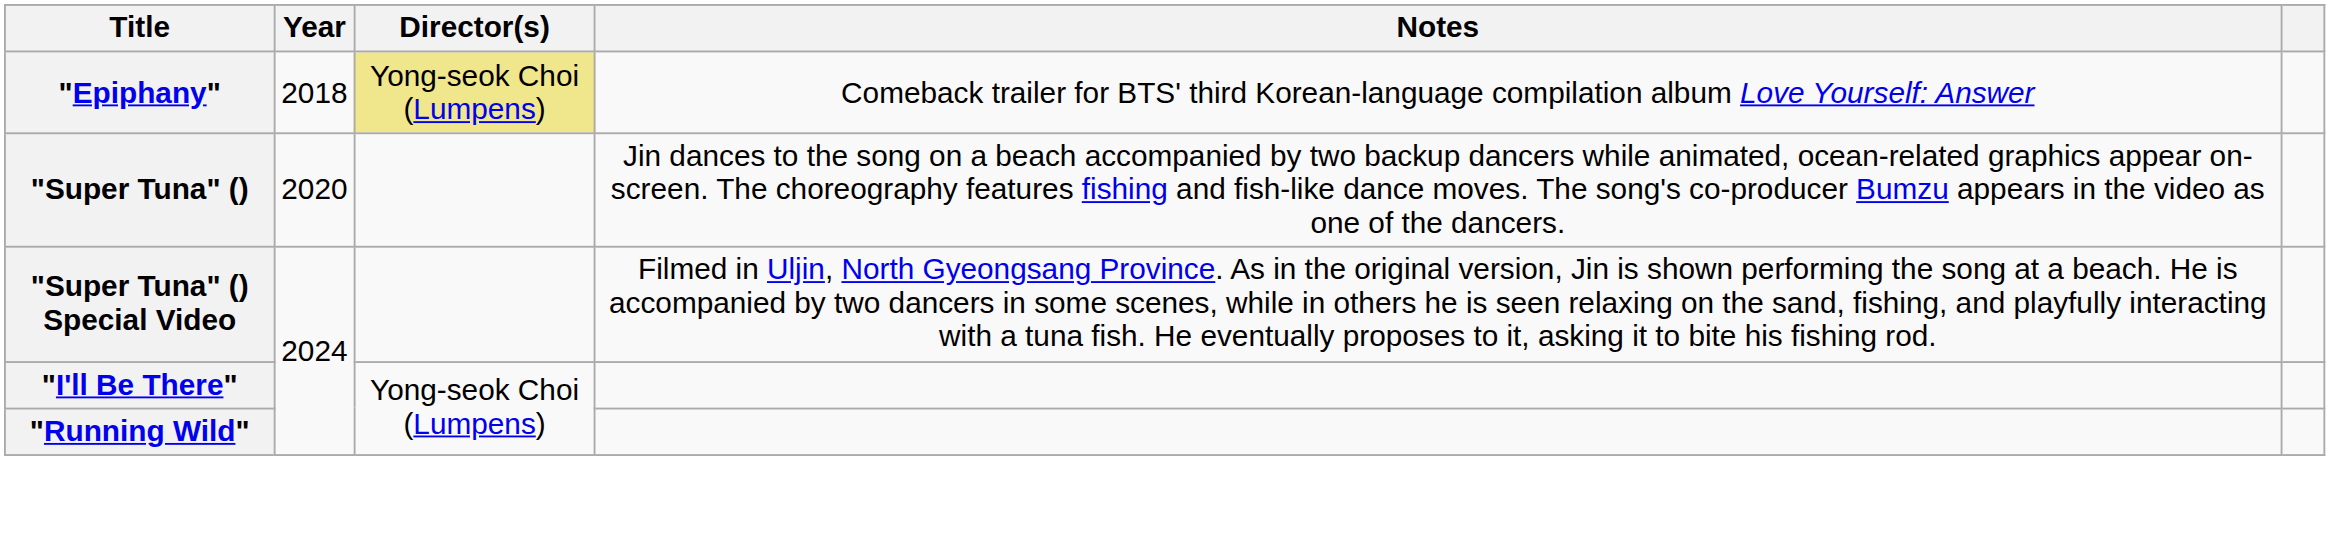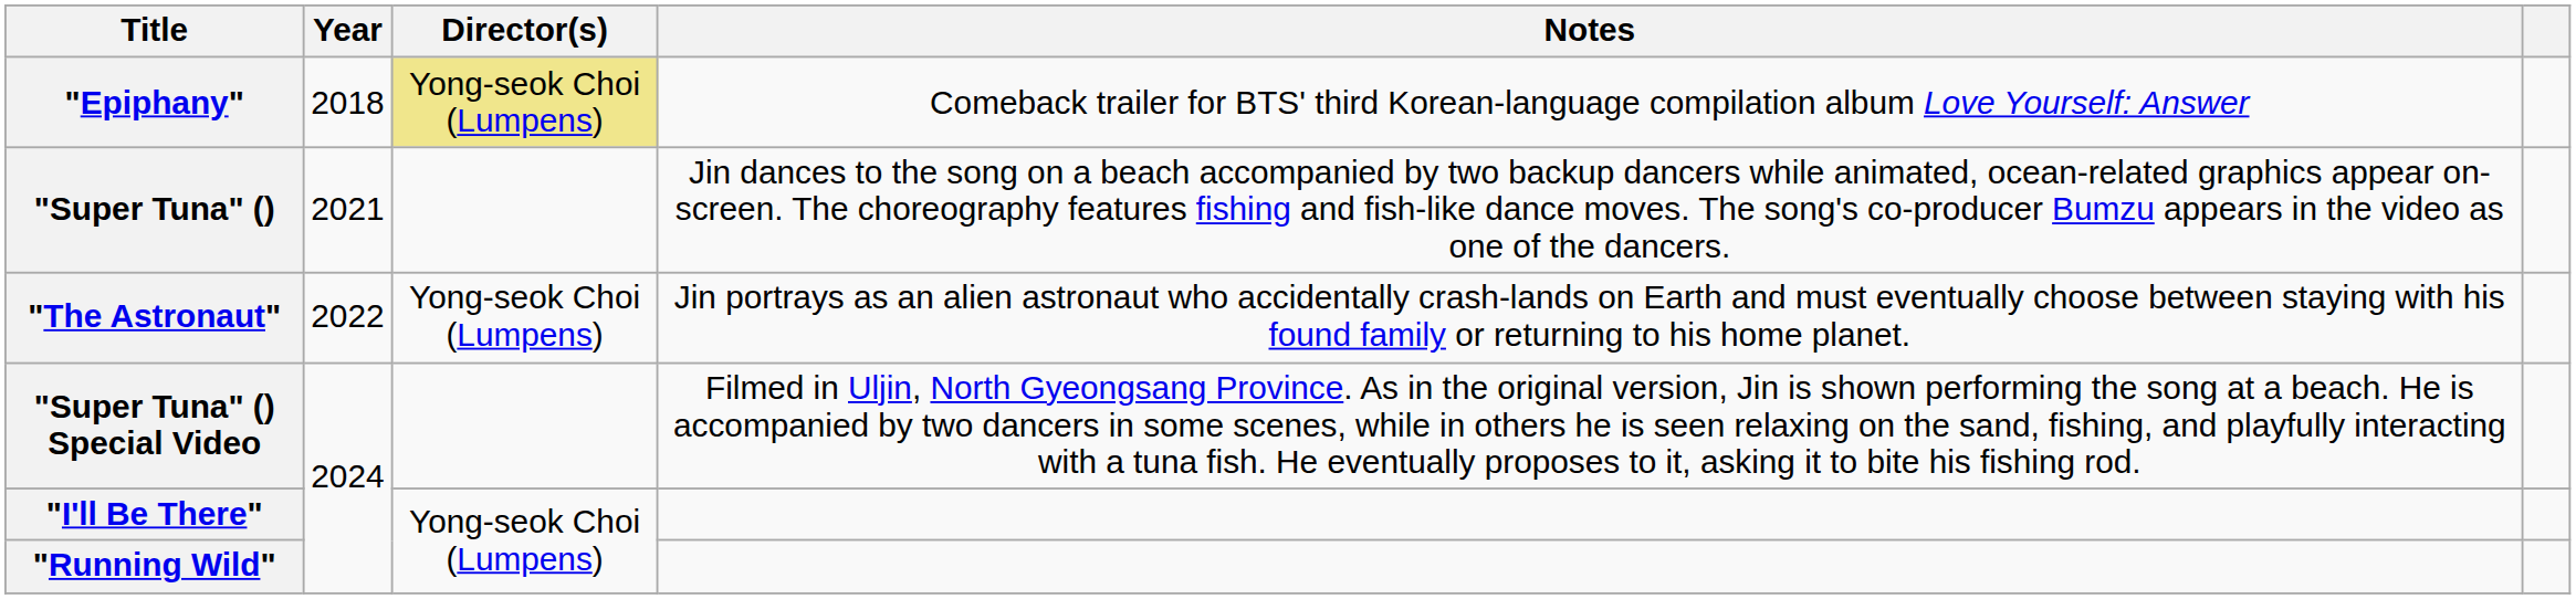 <table class="wikitable sortable plainrowheaders" style="text-align:center;">
 <tr>
 <th scope="col">Title</th>
 <th scope="col">Year</th>
 <th scope="col">Director(s)</th>
 <th scope="col">Notes</th>
 <th scope="col" style="width:1em;"></th>
 </tr>
 <tr>
 <th scope="row">"<a href='#'>Epiphany</a>"</th>
 <td>2018</td>
 <td style="background: khaki;">Yong-seok Choi (<a href='#'>Lumpens</a>)</td>
 <td>Comeback trailer for BTS' third Korean-language compilation album <em><a href='#'>Love Yourself: Answer</a></em></td>
 <td></td>
 </tr>
 <tr>
 <th scope="row">"Super Tuna" ()</th>
-<td>2020</td>
+<td>2021</td>
 <td></td>
 <td>Jin dances to the song on a beach accompanied by two backup dancers while animated, ocean-related graphics appear on-screen. The choreography features <a href='#'>fishing</a> and fish-like dance moves. The song's co-producer <a href='#'>Bumzu</a> appears in the video as one of the dancers.</td>
+<td></td>
+</tr>
+<tr>
+<th scope="row">"<a href='#'>The Astronaut</a>"</th>
+<td>2022</td>
+<td>Yong-seok Choi (<a href='#'>Lumpens</a>)</td>
+<td>Jin portrays as an alien astronaut who accidentally crash-lands on Earth and must eventually choose between staying with his <a href='#'>found family</a> or returning to his home planet.</td>
 <td></td>
 </tr>
 <tr>
 <th scope="row">"Super Tuna" () Special Video</th>
 <td rowspan="3">2024</td>
 <td></td>
 <td>Filmed in <a href='#'>Uljin</a>, <a href='#'>North Gyeongsang Province</a>. As in the original version, Jin is shown performing the song at a beach. He is accompanied by two dancers in some scenes, while in others he is seen relaxing on the sand, fishing, and playfully interacting with a tuna fish. He eventually proposes to it, asking it to bite his fishing rod.</td>
 <td></td>
 </tr>
 <tr>
 <th scope="row">"<a href='#'>I'll Be There</a>"</th>
 <td rowspan="2">Yong-seok Choi (<a href='#'>Lumpens</a>)</td>
 <td></td>
 <td></td>
 </tr>
 <tr>
 <th scope="row">"<a href='#'>Running Wild</a>"</th>
 <td></td>
 <td></td>
 </tr>
 </table>
